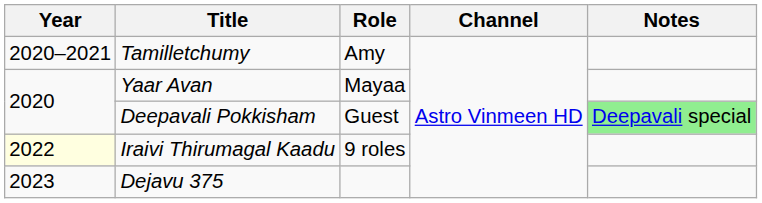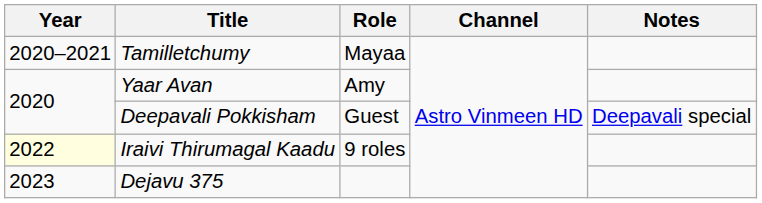 <table class="wikitable sortable">
 <tr>
 <th scope="col">Year</th>
 <th scope="col">Title</th>
 <th scope="col">Role</th>
 <th scope="col">Channel</th>
 <th scope="col">Notes</th>
 </tr>
 <tr>
 <td>2020–2021</td>
 <td><em>Tamilletchumy</em></td>
-<td>Amy</td>
+<td>Mayaa</td>
 <td rowspan="5"><a href='#'>Astro Vinmeen HD</a></td>
 <td></td>
 </tr>
 <tr>
 <td rowspan="2">2020</td>
 <td><em>Yaar Avan</em></td>
-<td>Mayaa</td>
+<td>Amy</td>
 <td></td>
 </tr>
 <tr>
 <td><em>Deepavali Pokkisham</em></td>
 <td>Guest</td>
-<td style="background: lightgreen;"><a href='#'>Deepavali</a> special</td>
+<td><a href='#'>Deepavali</a> special</td>
 </tr>
 <tr>
 <td style="background: lightyellow;">2022</td>
 <td><em>Iraivi Thirumagal Kaadu</em></td>
 <td>9 roles</td>
 <td></td>
 </tr>
 <tr>
 <td>2023</td>
 <td><em>Dejavu 375</em></td>
 <td></td>
 <td></td>
 </tr>
 </table>
